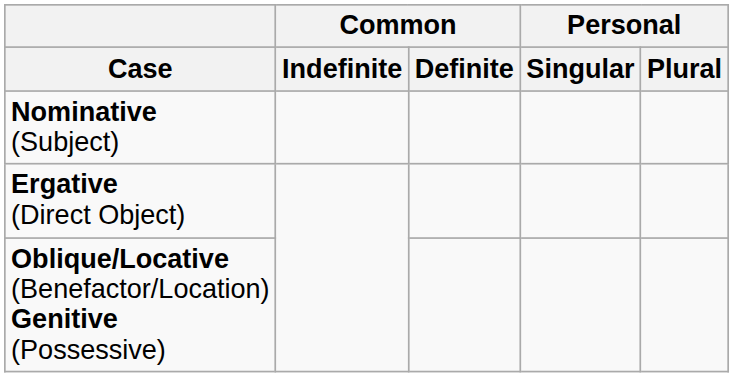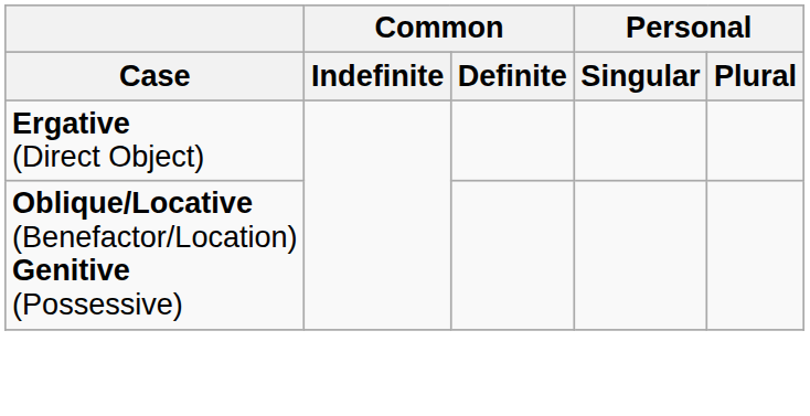 <table class="wikitable">
 <tr>
 <th></th>
 <th colspan="2">Common</th>
 <th colspan="2">Personal</th>
 </tr>
 <tr>
 <th>Case</th>
 <th>Indefinite</th>
 <th>Definite</th>
 <th>Singular</th>
 <th>Plural</th>
-</tr>
-<tr>
-<td><strong>Nominative</strong><br>(Subject)</td>
-<td></td>
-<td></td>
-<td></td>
-<td></td>
 </tr>
 <tr>
 <td><strong>Ergative</strong><br>(Direct Object)</td>
 <td rowspan="2"></td>
 <td></td>
 <td></td>
 <td></td>
 </tr>
 <tr>
 <td><strong>Oblique/Locative</strong><br>(Benefactor/Location)<br><strong>Genitive</strong><br>(Possessive)</td>
 <td></td>
 <td></td>
 <td></td>
 </tr>
 </table>
